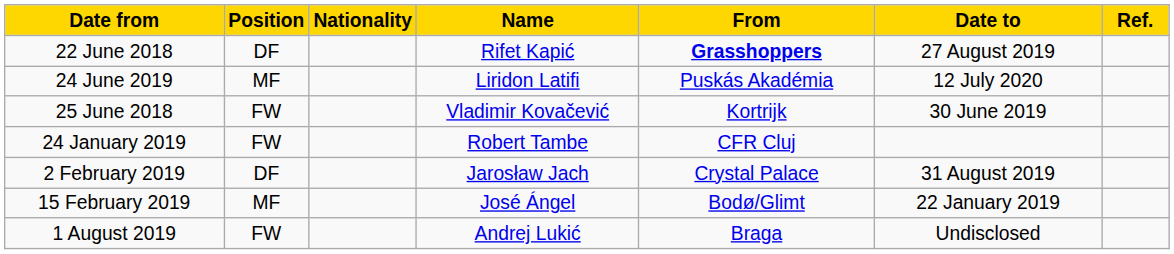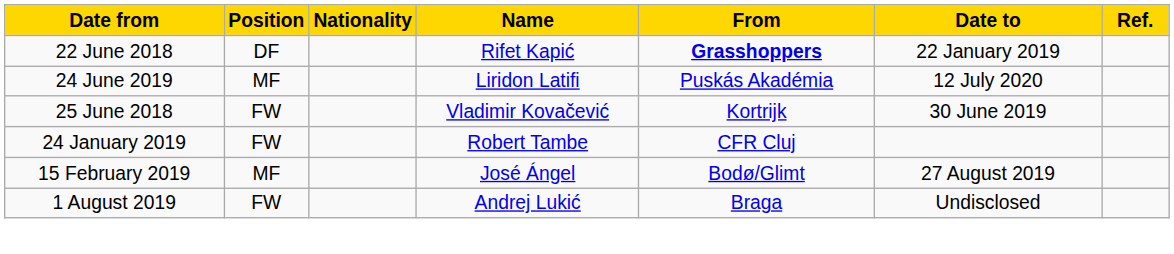 <table class="wikitable" style="text-align:center; font-size:90%; ">
 <tr>
 <th style="background:gold; color:black; width:200px;">Date from</th>
 <th style="background:gold; color:black; width:50px;">Position</th>
 <th style="background:gold; color:black; width:50px;">Nationality</th>
 <th style="background:gold; color:black; width:200px;">Name</th>
 <th style="background:gold; color:black; width:200px;">From</th>
 <th style="background:gold; color:black; width:200px;">Date to</th>
 <th style="background:gold; color:black; width:50px;">Ref.</th>
 </tr>
 <tr>
 <td>22 June 2018</td>
 <td>DF</td>
 <td></td>
 <td><a href='#'>Rifet Kapić</a></td>
 <td><strong><a href='#'>Grasshoppers</a></strong></td>
-<td>27 August 2019</td>
+<td>22 January 2019</td>
 <td></td>
 </tr>
 <tr>
 <td>24 June 2019</td>
 <td>MF</td>
 <td></td>
 <td><a href='#'>Liridon Latifi</a></td>
 <td><a href='#'>Puskás Akadémia</a></td>
 <td>12 July 2020</td>
 <td></td>
 </tr>
 <tr>
 <td>25 June 2018</td>
 <td>FW</td>
 <td></td>
 <td><a href='#'>Vladimir Kovačević</a></td>
 <td><a href='#'>Kortrijk</a></td>
 <td>30 June 2019</td>
 <td></td>
 </tr>
 <tr>
 <td>24 January 2019</td>
 <td>FW</td>
 <td></td>
 <td><a href='#'>Robert Tambe</a></td>
 <td><a href='#'>CFR Cluj</a></td>
 <td></td>
 <td></td>
 </tr>
 <tr>
-<td>2 February 2019</td>
-<td>DF</td>
-<td></td>
-<td><a href='#'>Jarosław Jach</a></td>
-<td><a href='#'>Crystal Palace</a></td>
-<td>31 August 2019</td>
-<td></td>
-</tr>
-<tr>
 <td>15 February 2019</td>
 <td>MF</td>
 <td></td>
 <td><a href='#'>José Ángel</a></td>
 <td><a href='#'>Bodø/Glimt</a></td>
-<td>22 January 2019</td>
+<td>27 August 2019</td>
 <td></td>
 </tr>
 <tr>
 <td>1 August 2019</td>
 <td>FW</td>
 <td></td>
 <td><a href='#'>Andrej Lukić</a></td>
 <td><a href='#'>Braga</a></td>
 <td>Undisclosed</td>
 <td></td>
 </tr>
 </table>
